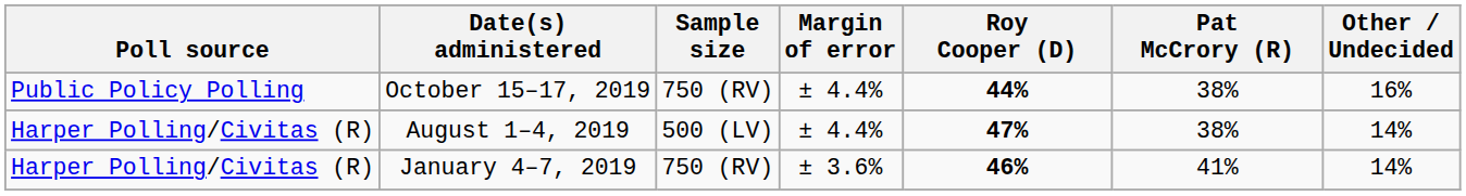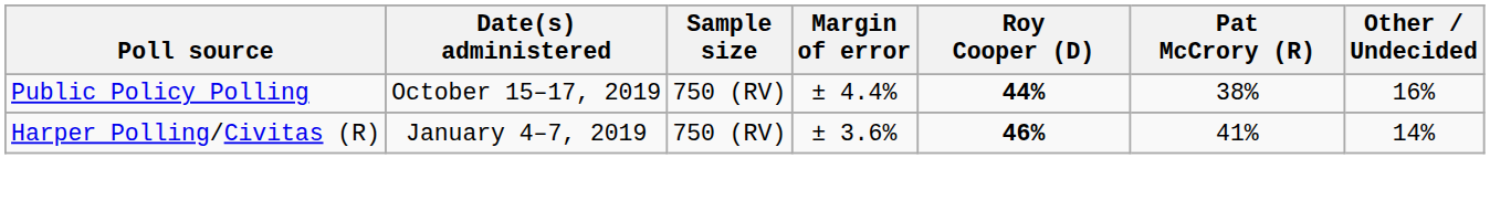 <table class="wikitable" style="font-size:90%;text-align:center;">
 <tr valign=bottom>
 <th>Poll source</th>
 <th>Date(s)<br>administered</th>
 <th>Sample<br>size</th>
 <th>Margin<br>of error</th>
 <th style="width:100px;">Roy<br>Cooper (D)</th>
 <th style="width:100px;">Pat<br>McCrory (R)</th>
 <th>Other /<br>Undecided</th>
 </tr>
 <tr>
 <td style="text-align:left;"><a href='#'>Public Policy Polling</a></td>
 <td>October 15–17, 2019</td>
 <td>750 (RV)</td>
 <td>± 4.4%</td>
 <td><strong>44%</strong></td>
 <td>38%</td>
 <td>16%</td>
 </tr>
 <tr>
 <td style="text-align:left;"><a href='#'>Harper Polling</a>/<a href='#'>Civitas</a> (R)</td>
-<td>August 1–4, 2019</td>
-<td>500 (LV)</td>
-<td>± 4.4%</td>
-<td><strong>47%</strong></td>
-<td>38%</td>
-<td>14%</td>
-</tr>
-<tr>
-<td style="text-align:left;"><a href='#'>Harper Polling</a>/<a href='#'>Civitas</a> (R)</td>
 <td>January 4–7, 2019</td>
 <td>750 (RV)</td>
 <td>± 3.6%</td>
 <td><strong>46%</strong></td>
 <td>41%</td>
 <td>14%</td>
 </tr>
 </table>
